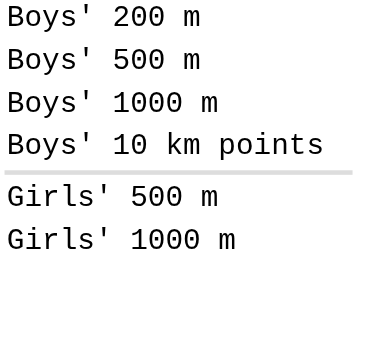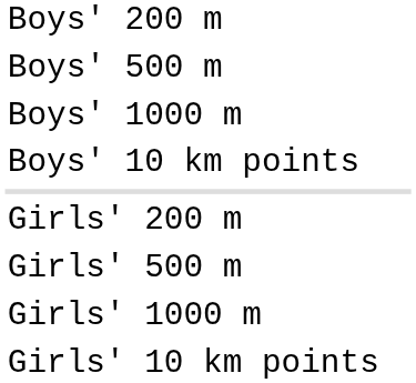 <table>
 <tr>
 <td>Boys' 200 m</td>
 <td></td>
 <td></td>
 <td nowrap></td>
 </tr>
 <tr>
 <td>Boys' 500 m</td>
 <td></td>
 <td></td>
 <td></td>
 </tr>
 <tr>
 <td>Boys' 1000 m</td>
 <td></td>
 <td></td>
 <td></td>
 </tr>
 <tr>
 <td nowrap>Boys' 10 km points</td>
 <td></td>
 <td></td>
 <td></td>
 </tr>
 <tr bgcolor=#dddddd>
 <td colspan=4></td>
 </tr>
 <tr>
+<td>Girls' 200 m</td>
+<td></td>
+<td></td>
+<td></td>
+</tr>
+<tr>
 <td>Girls' 500 m</td>
 <td></td>
 <td></td>
 <td></td>
 </tr>
 <tr>
 <td>Girls' 1000 m</td>
 <td></td>
 <td nowrap></td>
 <td></td>
 </tr>
+<tr>
+<td>Girls' 10 km points</td>
+<td nowrap></td>
+<td></td>
+<td></td>
+</tr>
 </table>
